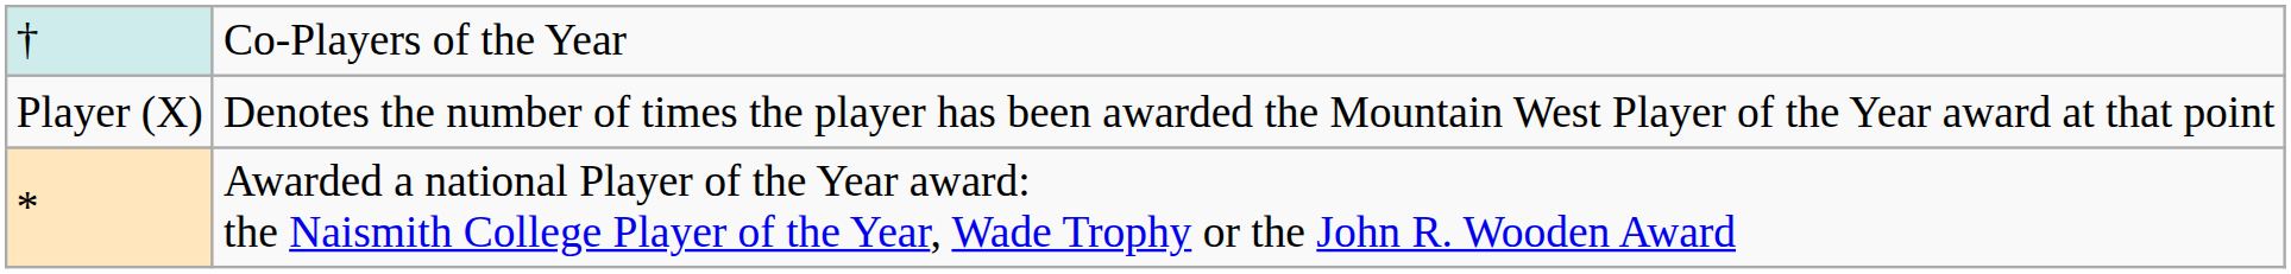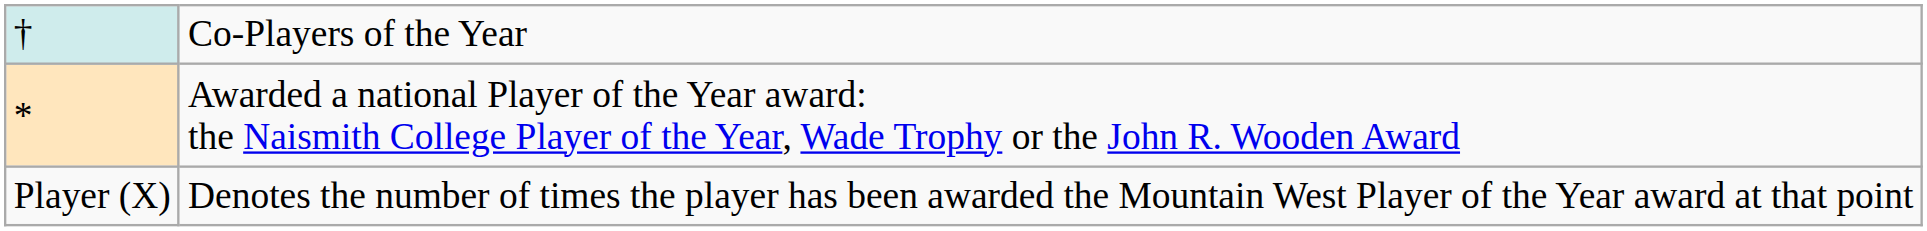 <table class="wikitable">
 <tr>
 <td bgcolor=#cfecec>†</td>
 <td>Co-Players of the Year</td>
 </tr>
 <tr>
+<td bgcolor=#ffe6bd>*</td>
+<td>Awarded a national Player of the Year award: <br>the <a href='#'>Naismith College Player of the Year</a>, <a href='#'>Wade Trophy</a> or the <a href='#'>John R. Wooden Award</a></td>
+</tr>
+<tr>
 <td>Player (X)</td>
 <td>Denotes the number of times the player has been awarded the Mountain West Player of the Year award at that point</td>
 </tr>
-<tr>
-<td bgcolor=#ffe6bd>*</td>
-<td>Awarded a national Player of the Year award: <br>the <a href='#'>Naismith College Player of the Year</a>, <a href='#'>Wade Trophy</a> or the <a href='#'>John R. Wooden Award</a></td>
-</tr>
 </table>
